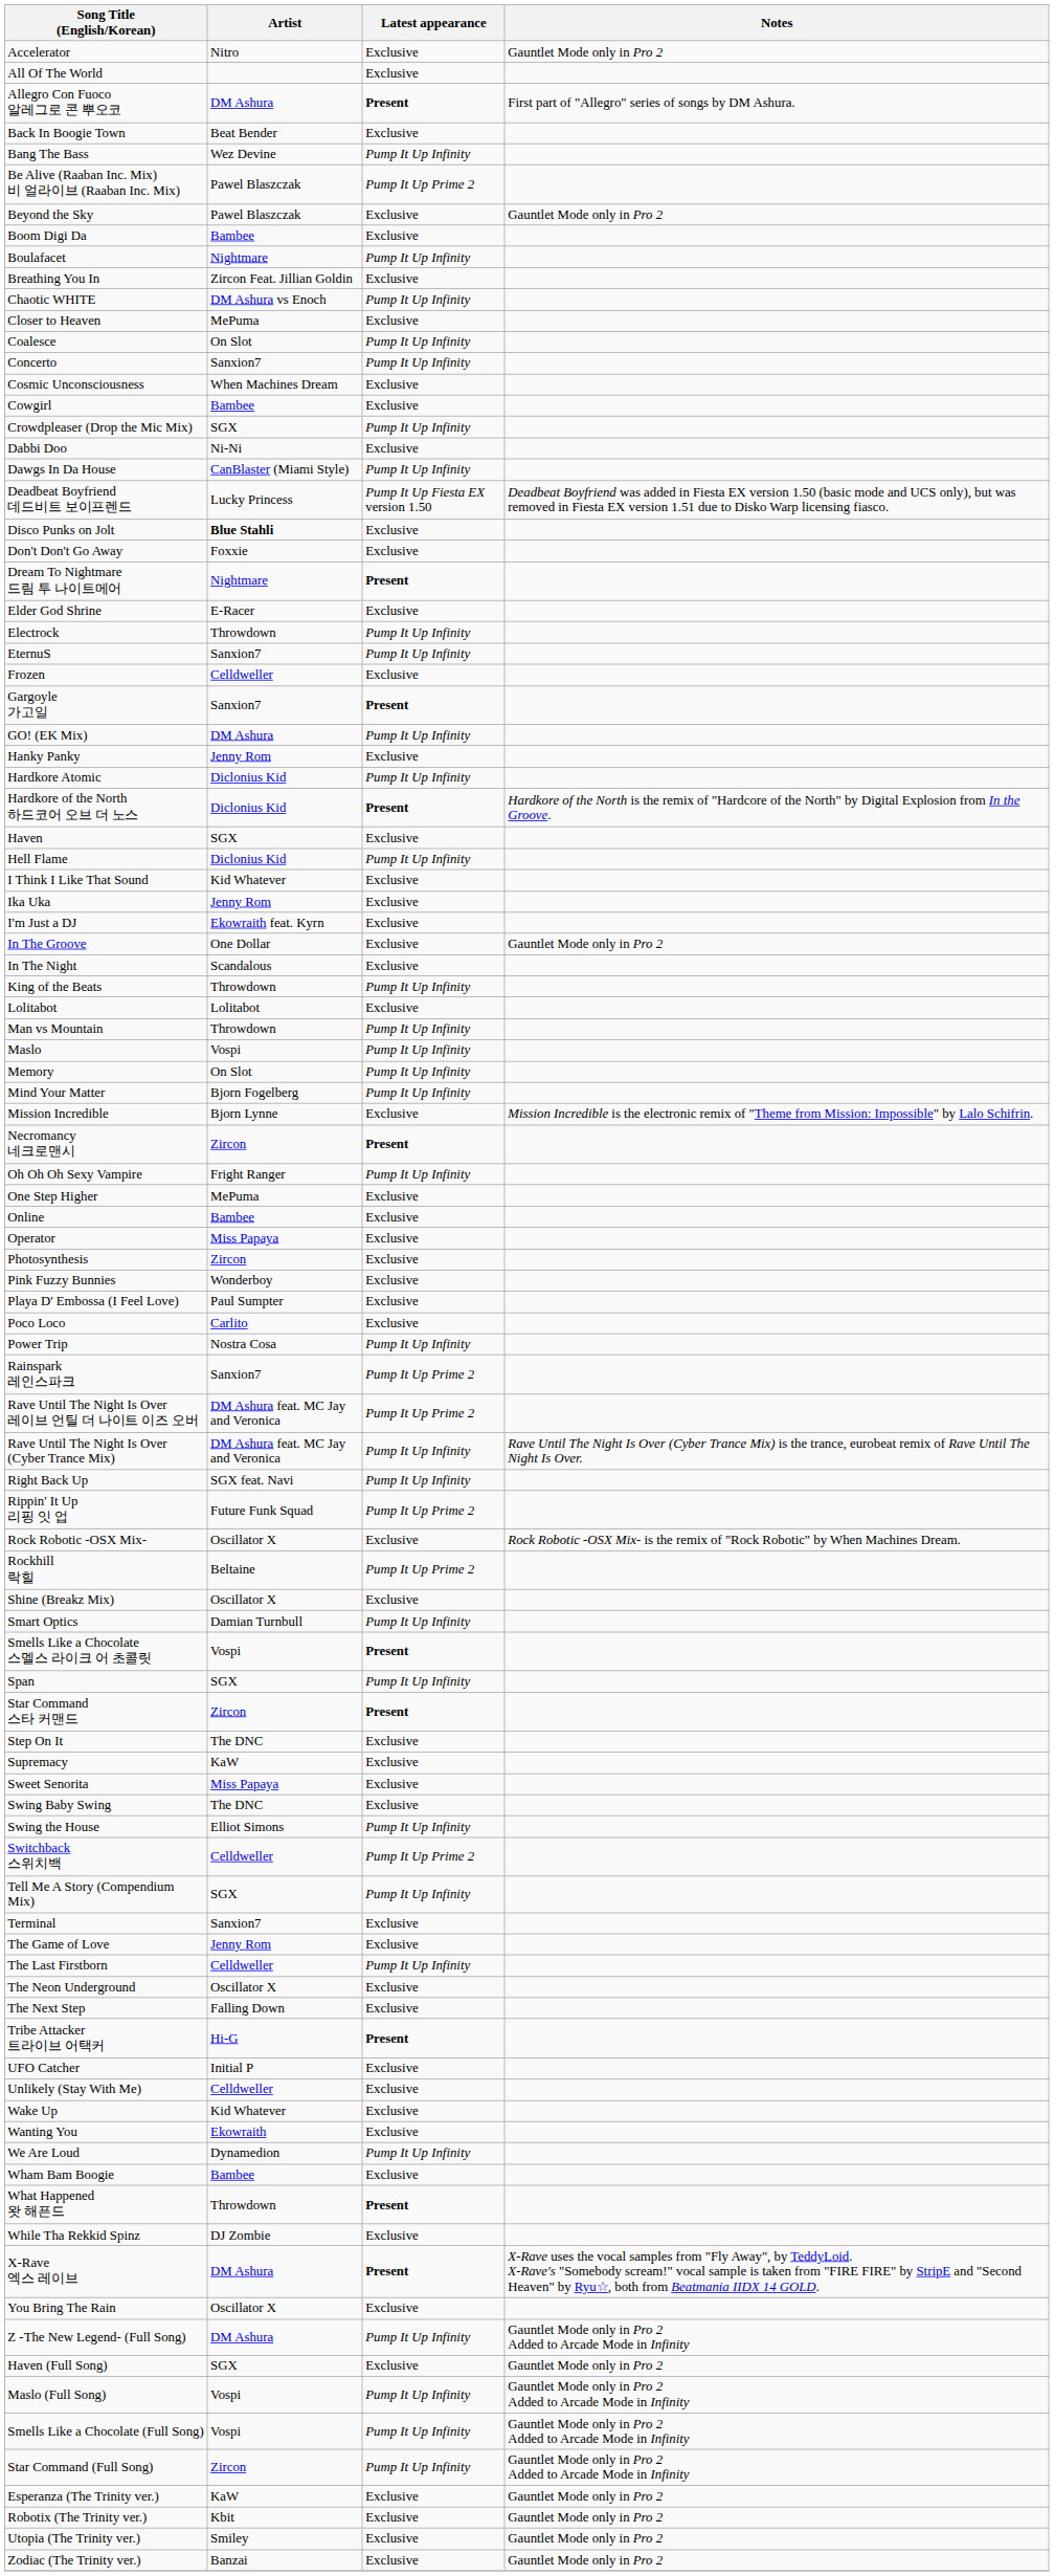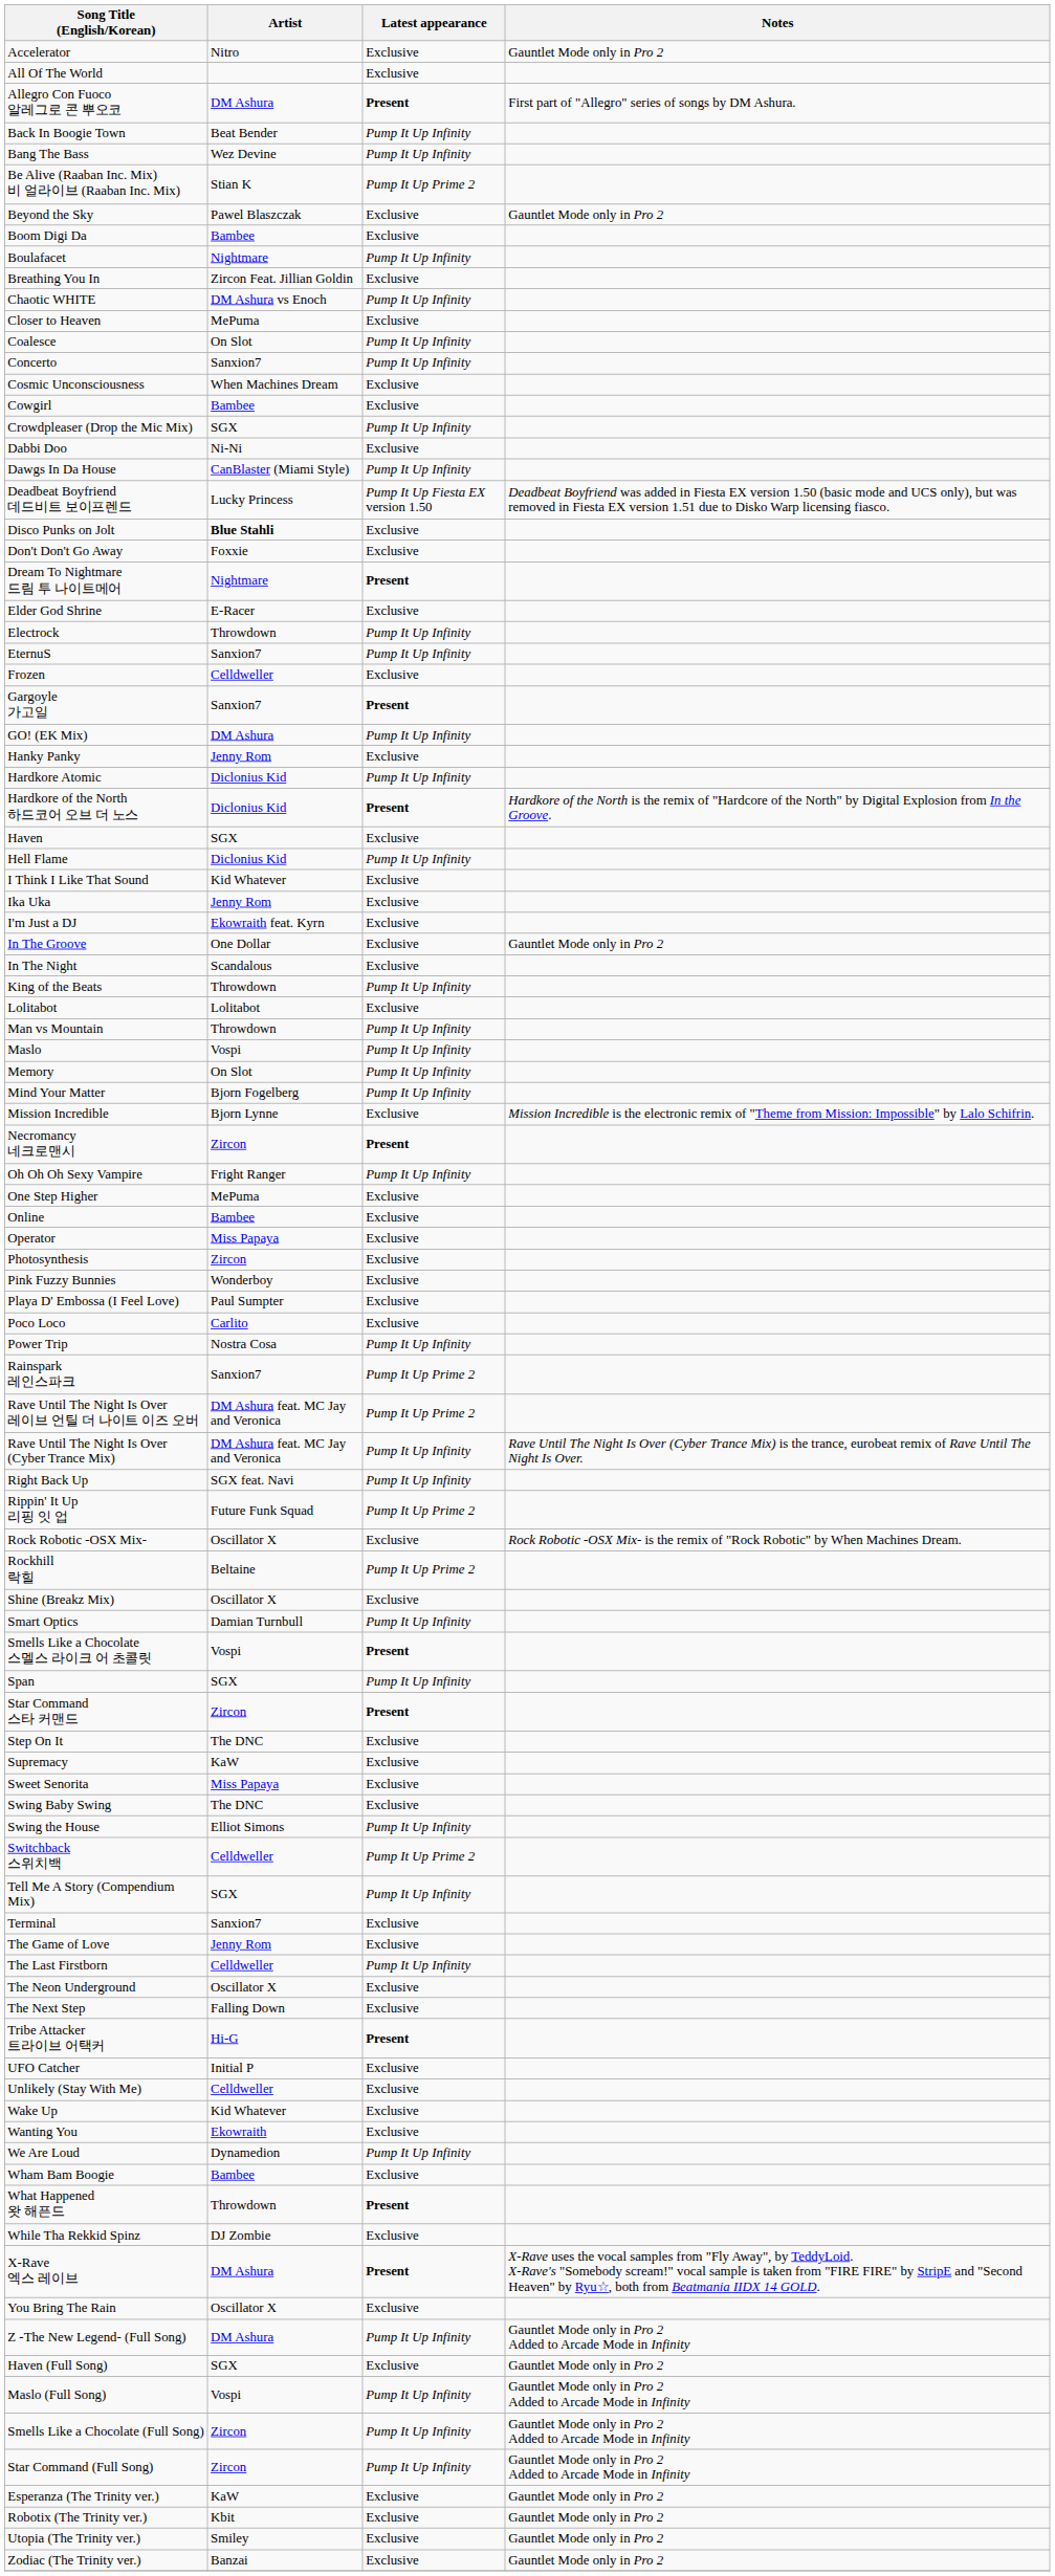 <table class="wikitable sortable">
 <tr>
 <th>Song Title<br>(English/Korean)</th>
 <th>Artist</th>
 <th>Latest appearance</th>
 <th>Notes</th>
 </tr>
 <tr>
 <td>Accelerator</td>
 <td>Nitro</td>
 <td>Exclusive</td>
 <td>Gauntlet Mode only in <em>Pro 2</em></td>
 </tr>
 <tr>
 <td>All Of The World</td>
 <td></td>
 <td>Exclusive</td>
 <td></td>
 </tr>
 <tr>
 <td>Allegro Con Fuoco<br>알레그로 콘 뿌오코</td>
 <td><a href='#'>DM Ashura</a></td>
 <td><strong>Present</strong></td>
 <td>First part of "Allegro" series of songs by DM Ashura.</td>
 </tr>
 <tr>
 <td>Back In Boogie Town</td>
 <td>Beat Bender</td>
-<td>Exclusive</td>
+<td><em>Pump It Up Infinity</em></td>
 <td></td>
 </tr>
 <tr>
 <td>Bang The Bass</td>
 <td>Wez Devine</td>
 <td><em>Pump It Up Infinity</em></td>
 <td></td>
 </tr>
 <tr>
 <td>Be Alive (Raaban Inc. Mix)<br>비 얼라이브 (Raaban Inc. Mix)</td>
-<td>Pawel Blaszczak</td>
+<td>Stian K</td>
 <td><em>Pump It Up Prime 2</em></td>
 <td></td>
 </tr>
 <tr>
 <td>Beyond the Sky</td>
 <td>Pawel Blaszczak</td>
 <td>Exclusive</td>
 <td>Gauntlet Mode only in <em>Pro 2</em></td>
 </tr>
 <tr>
 <td>Boom Digi Da</td>
 <td><a href='#'>Bambee</a></td>
 <td>Exclusive</td>
 <td></td>
 </tr>
 <tr>
 <td>Boulafacet</td>
 <td><a href='#'>Nightmare</a></td>
 <td><em>Pump It Up Infinity</em></td>
 <td></td>
 </tr>
 <tr>
 <td>Breathing You In</td>
 <td>Zircon Feat. Jillian Goldin</td>
 <td>Exclusive</td>
 <td></td>
 </tr>
 <tr>
 <td>Chaotic WHITE</td>
 <td><a href='#'>DM Ashura</a> vs Enoch</td>
 <td><em>Pump It Up Infinity</em></td>
 <td></td>
 </tr>
 <tr>
 <td>Closer to Heaven</td>
 <td>MePuma</td>
 <td>Exclusive</td>
 <td></td>
 </tr>
 <tr>
 <td>Coalesce</td>
 <td>On Slot</td>
 <td><em>Pump It Up Infinity</em></td>
 <td></td>
 </tr>
 <tr>
 <td>Concerto</td>
 <td>Sanxion7</td>
 <td><em>Pump It Up Infinity</em></td>
 <td></td>
 </tr>
 <tr>
 <td>Cosmic Unconsciousness</td>
 <td>When Machines Dream</td>
 <td>Exclusive</td>
 <td></td>
 </tr>
 <tr>
 <td>Cowgirl</td>
 <td><a href='#'>Bambee</a></td>
 <td>Exclusive</td>
 <td></td>
 </tr>
 <tr>
 <td>Crowdpleaser (Drop the Mic Mix)</td>
 <td>SGX</td>
 <td><em>Pump It Up Infinity</em></td>
 <td></td>
 </tr>
 <tr>
 <td>Dabbi Doo</td>
 <td>Ni-Ni</td>
 <td>Exclusive</td>
 <td></td>
 </tr>
 <tr>
 <td>Dawgs In Da House</td>
 <td><a href='#'>CanBlaster</a> (Miami Style)</td>
 <td><em>Pump It Up Infinity</em></td>
 <td></td>
 </tr>
 <tr>
 <td>Deadbeat Boyfriend<br>데드비트 보이프렌드</td>
 <td>Lucky Princess</td>
 <td><em>Pump It Up Fiesta EX</em> version 1.50</td>
 <td><em>Deadbeat Boyfriend</em> was added in Fiesta EX version 1.50 (basic mode and UCS only), but was removed in Fiesta EX version 1.51 due to Disko Warp licensing fiasco.</td>
 </tr>
 <tr>
 <td>Disco Punks on Jolt</td>
 <td><strong>Blue Stahli</strong></td>
 <td>Exclusive</td>
 <td></td>
 </tr>
 <tr>
 <td>Don't Don't Go Away</td>
 <td>Foxxie</td>
 <td>Exclusive</td>
 <td></td>
 </tr>
 <tr>
 <td>Dream To Nightmare<br>드림 투 나이트메어</td>
 <td><a href='#'>Nightmare</a></td>
 <td><strong>Present</strong></td>
 <td></td>
 </tr>
 <tr>
 <td>Elder God Shrine</td>
 <td>E-Racer</td>
 <td>Exclusive</td>
 <td></td>
 </tr>
 <tr>
 <td>Electrock</td>
 <td>Throwdown</td>
 <td><em>Pump It Up Infinity</em></td>
 <td></td>
 </tr>
 <tr>
 <td>EternuS</td>
 <td>Sanxion7</td>
 <td><em>Pump It Up Infinity</em></td>
 <td></td>
 </tr>
 <tr>
 <td>Frozen</td>
 <td><a href='#'>Celldweller</a></td>
 <td>Exclusive</td>
 <td></td>
 </tr>
 <tr>
 <td>Gargoyle<br>가고일</td>
 <td>Sanxion7</td>
 <td><strong>Present</strong></td>
 <td></td>
 </tr>
 <tr>
 <td>GO! (EK Mix)</td>
 <td><a href='#'>DM Ashura</a></td>
 <td><em>Pump It Up Infinity</em></td>
 <td></td>
 </tr>
 <tr>
 <td>Hanky Panky</td>
 <td><a href='#'>Jenny Rom</a></td>
 <td>Exclusive</td>
 <td></td>
 </tr>
 <tr>
 <td>Hardkore Atomic</td>
 <td><a href='#'>Diclonius Kid</a></td>
 <td><em>Pump It Up Infinity</em></td>
 <td></td>
 </tr>
 <tr>
 <td>Hardkore of the North<br>하드코어 오브 더 노스</td>
 <td><a href='#'>Diclonius Kid</a></td>
 <td><strong>Present</strong></td>
 <td><em>Hardkore of the North</em> is the remix of "Hardcore of the North" by Digital Explosion from <em><a href='#'>In the Groove</a></em>.</td>
 </tr>
 <tr>
 <td>Haven</td>
 <td>SGX</td>
 <td>Exclusive</td>
 <td></td>
 </tr>
 <tr>
 <td>Hell Flame</td>
 <td><a href='#'>Diclonius Kid</a></td>
 <td><em>Pump It Up Infinity</em></td>
 <td></td>
 </tr>
 <tr>
 <td>I Think I Like That Sound</td>
 <td>Kid Whatever</td>
 <td>Exclusive</td>
 <td></td>
 </tr>
 <tr>
 <td>Ika Uka</td>
 <td><a href='#'>Jenny Rom</a></td>
 <td>Exclusive</td>
 <td></td>
 </tr>
 <tr>
 <td>I'm Just a DJ</td>
 <td><a href='#'>Ekowraith</a> feat. Kyrn</td>
 <td>Exclusive</td>
 <td></td>
 </tr>
 <tr>
 <td><a href='#'>In The Groove</a></td>
 <td>One Dollar</td>
 <td>Exclusive</td>
 <td>Gauntlet Mode only in <em>Pro 2</em></td>
 </tr>
 <tr>
 <td>In The Night</td>
 <td>Scandalous</td>
 <td>Exclusive</td>
 <td></td>
 </tr>
 <tr>
 <td>King of the Beats</td>
 <td>Throwdown</td>
 <td><em>Pump It Up Infinity</em></td>
 <td></td>
 </tr>
 <tr>
 <td>Lolitabot</td>
 <td>Lolitabot</td>
 <td>Exclusive</td>
 <td></td>
 </tr>
 <tr>
 <td>Man vs Mountain</td>
 <td>Throwdown</td>
 <td><em>Pump It Up Infinity</em></td>
 <td></td>
 </tr>
 <tr>
 <td>Maslo</td>
 <td>Vospi</td>
 <td><em>Pump It Up Infinity</em></td>
 <td></td>
 </tr>
 <tr>
 <td>Memory</td>
 <td>On Slot</td>
 <td><em>Pump It Up Infinity</em></td>
 <td></td>
 </tr>
 <tr>
 <td>Mind Your Matter</td>
 <td>Bjorn Fogelberg</td>
 <td><em>Pump It Up Infinity</em></td>
 <td></td>
 </tr>
 <tr>
 <td>Mission Incredible</td>
 <td>Bjorn Lynne</td>
 <td>Exclusive</td>
 <td><em>Mission Incredible</em> is the electronic remix of "<a href='#'>Theme from Mission: Impossible</a>" by <a href='#'>Lalo Schifrin</a>.</td>
 </tr>
 <tr>
 <td>Necromancy<br>네크로맨시</td>
 <td><a href='#'>Zircon</a></td>
 <td><strong>Present</strong></td>
 <td></td>
 </tr>
 <tr>
 <td>Oh Oh Oh Sexy Vampire</td>
 <td>Fright Ranger</td>
 <td><em>Pump It Up Infinity</em></td>
 <td></td>
 </tr>
 <tr>
 <td>One Step Higher</td>
 <td>MePuma</td>
 <td>Exclusive</td>
 <td></td>
 </tr>
 <tr>
 <td>Online</td>
 <td><a href='#'>Bambee</a></td>
 <td>Exclusive</td>
 <td></td>
 </tr>
 <tr>
 <td>Operator</td>
 <td><a href='#'>Miss Papaya</a></td>
 <td>Exclusive</td>
 <td></td>
 </tr>
 <tr>
 <td>Photosynthesis</td>
 <td><a href='#'>Zircon</a></td>
 <td>Exclusive</td>
 <td></td>
 </tr>
 <tr>
 <td>Pink Fuzzy Bunnies</td>
 <td>Wonderboy</td>
 <td>Exclusive</td>
 <td></td>
 </tr>
 <tr>
 <td>Playa D' Embossa (I Feel Love)</td>
 <td>Paul Sumpter</td>
 <td>Exclusive</td>
 <td></td>
 </tr>
 <tr>
 <td>Poco Loco</td>
 <td><a href='#'>Carlito</a></td>
 <td>Exclusive</td>
 <td></td>
 </tr>
 <tr>
 <td>Power Trip</td>
 <td>Nostra Cosa</td>
 <td><em>Pump It Up Infinity</em></td>
 <td></td>
 </tr>
 <tr>
 <td>Rainspark<br>레인스파크</td>
 <td>Sanxion7</td>
 <td><em>Pump It Up Prime 2</em></td>
 <td></td>
 </tr>
 <tr>
 <td>Rave Until The Night Is Over<br>레이브 언틸 더 나이트 이즈 오버</td>
 <td><a href='#'>DM Ashura</a> feat. MC Jay and Veronica</td>
 <td><em>Pump It Up Prime 2</em></td>
 <td></td>
 </tr>
 <tr>
 <td>Rave Until The Night Is Over (Cyber Trance Mix)</td>
 <td><a href='#'>DM Ashura</a> feat. MC Jay and Veronica</td>
 <td><em>Pump It Up Infinity</em></td>
 <td><em>Rave Until The Night Is Over (Cyber Trance Mix)</em> is the trance, eurobeat remix of <em>Rave Until The Night Is Over.</em></td>
 </tr>
 <tr>
 <td>Right Back Up</td>
 <td>SGX feat. Navi</td>
 <td><em>Pump It Up Infinity</em></td>
 <td></td>
 </tr>
 <tr>
 <td>Rippin' It Up<br>리핑 잇 업</td>
 <td>Future Funk Squad</td>
 <td><em>Pump It Up Prime 2</em></td>
 <td></td>
 </tr>
 <tr>
 <td>Rock Robotic -OSX Mix-</td>
 <td>Oscillator X</td>
 <td>Exclusive</td>
 <td><em>Rock Robotic -OSX Mix-</em> is the remix of "Rock Robotic" by When Machines Dream.</td>
 </tr>
 <tr>
 <td>Rockhill<br>락힐</td>
 <td>Beltaine</td>
 <td><em>Pump It Up Prime 2</em></td>
 <td></td>
 </tr>
 <tr>
 <td>Shine (Breakz Mix)</td>
 <td>Oscillator X</td>
 <td>Exclusive</td>
 <td></td>
 </tr>
 <tr>
 <td>Smart Optics</td>
 <td>Damian Turnbull</td>
 <td><em>Pump It Up Infinity</em></td>
 <td></td>
 </tr>
 <tr>
 <td>Smells Like a Chocolate<br>스멜스 라이크 어 초콜릿</td>
 <td>Vospi</td>
 <td><strong>Present</strong></td>
 <td></td>
 </tr>
 <tr>
 <td>Span</td>
 <td>SGX</td>
 <td><em>Pump It Up Infinity</em></td>
 <td></td>
 </tr>
 <tr>
 <td>Star Command<br>스타 커맨드</td>
 <td><a href='#'>Zircon</a></td>
 <td><strong>Present</strong></td>
 <td></td>
 </tr>
 <tr>
 <td>Step On It</td>
 <td>The DNC</td>
 <td>Exclusive</td>
 <td></td>
 </tr>
 <tr>
 <td>Supremacy</td>
 <td>KaW</td>
 <td>Exclusive</td>
 <td></td>
 </tr>
 <tr>
 <td>Sweet Senorita</td>
 <td><a href='#'>Miss Papaya</a></td>
 <td>Exclusive</td>
 <td></td>
 </tr>
 <tr>
 <td>Swing Baby Swing</td>
 <td>The DNC</td>
 <td>Exclusive</td>
 <td></td>
 </tr>
 <tr>
 <td>Swing the House</td>
 <td>Elliot Simons</td>
 <td><em>Pump It Up Infinity</em></td>
 <td></td>
 </tr>
 <tr>
 <td><a href='#'>Switchback</a><br>스위치백</td>
 <td><a href='#'>Celldweller</a></td>
 <td><em>Pump It Up Prime 2</em></td>
 <td></td>
 </tr>
 <tr>
 <td>Tell Me A Story (Compendium Mix)</td>
 <td>SGX</td>
 <td><em>Pump It Up Infinity</em></td>
 <td></td>
 </tr>
 <tr>
 <td>Terminal</td>
 <td>Sanxion7</td>
 <td>Exclusive</td>
 <td></td>
 </tr>
 <tr>
 <td>The Game of Love</td>
 <td><a href='#'>Jenny Rom</a></td>
 <td>Exclusive</td>
 <td></td>
 </tr>
 <tr>
 <td>The Last Firstborn</td>
 <td><a href='#'>Celldweller</a></td>
 <td><em>Pump It Up Infinity</em></td>
 <td></td>
 </tr>
 <tr>
 <td>The Neon Underground</td>
 <td>Oscillator X</td>
 <td>Exclusive</td>
 <td></td>
 </tr>
 <tr>
 <td>The Next Step</td>
 <td>Falling Down</td>
 <td>Exclusive</td>
 <td></td>
 </tr>
 <tr>
 <td>Tribe Attacker<br>트라이브 어택커</td>
 <td><a href='#'>Hi-G</a></td>
 <td><strong>Present</strong></td>
 <td></td>
 </tr>
 <tr>
 <td>UFO Catcher</td>
 <td>Initial P</td>
 <td>Exclusive</td>
 <td></td>
 </tr>
 <tr>
 <td>Unlikely (Stay With Me)</td>
 <td><a href='#'>Celldweller</a></td>
 <td>Exclusive</td>
 <td></td>
 </tr>
 <tr>
 <td>Wake Up</td>
 <td>Kid Whatever</td>
 <td>Exclusive</td>
 <td></td>
 </tr>
 <tr>
 <td>Wanting You</td>
 <td><a href='#'>Ekowraith</a></td>
 <td>Exclusive</td>
 <td></td>
 </tr>
 <tr>
 <td>We Are Loud</td>
 <td>Dynamedion</td>
 <td><em>Pump It Up Infinity</em></td>
 <td></td>
 </tr>
 <tr>
 <td>Wham Bam Boogie</td>
 <td><a href='#'>Bambee</a></td>
 <td>Exclusive</td>
 <td></td>
 </tr>
 <tr>
 <td>What Happened<br>왓 해픈드</td>
 <td>Throwdown</td>
 <td><strong>Present</strong></td>
 <td></td>
 </tr>
 <tr>
 <td>While Tha Rekkid Spinz</td>
 <td>DJ Zombie</td>
 <td>Exclusive</td>
 <td></td>
 </tr>
 <tr>
 <td>X-Rave<br>엑스 레이브</td>
 <td><a href='#'>DM Ashura</a></td>
 <td><strong>Present</strong></td>
 <td><em>X-Rave</em> uses the vocal samples from "Fly Away", by <a href='#'>TeddyLoid</a>.<br><em>X-Rave's</em> "Somebody scream!" vocal sample is taken from "FIRE FIRE" by <a href='#'>StripE</a> and "Second Heaven" by <a href='#'>Ryu☆</a>, both from <em><a href='#'>Beatmania IIDX 14 GOLD</a></em>.</td>
 </tr>
 <tr>
 <td>You Bring The Rain</td>
 <td>Oscillator X</td>
 <td>Exclusive</td>
 <td></td>
 </tr>
 <tr>
 <td>Z -The New Legend- (Full Song)</td>
 <td><a href='#'>DM Ashura</a></td>
 <td><em>Pump It Up Infinity</em></td>
 <td>Gauntlet Mode only in <em>Pro 2</em><br>Added to Arcade Mode in <em>Infinity</em></td>
 </tr>
 <tr>
 <td>Haven (Full Song)</td>
 <td>SGX</td>
 <td>Exclusive</td>
 <td>Gauntlet Mode only in <em>Pro 2</em></td>
 </tr>
 <tr>
 <td>Maslo (Full Song)</td>
 <td>Vospi</td>
 <td><em>Pump It Up Infinity</em></td>
 <td>Gauntlet Mode only in <em>Pro 2</em><br>Added to Arcade Mode in <em>Infinity</em></td>
 </tr>
 <tr>
 <td>Smells Like a Chocolate (Full Song)</td>
-<td>Vospi</td>
+<td><a href='#'>Zircon</a></td>
 <td><em>Pump It Up Infinity</em></td>
 <td>Gauntlet Mode only in <em>Pro 2</em><br>Added to Arcade Mode in <em>Infinity</em></td>
 </tr>
 <tr>
 <td>Star Command (Full Song)</td>
 <td><a href='#'>Zircon</a></td>
 <td><em>Pump It Up Infinity</em></td>
 <td>Gauntlet Mode only in <em>Pro 2</em><br>Added to Arcade Mode in <em>Infinity</em></td>
 </tr>
 <tr>
 <td>Esperanza (The Trinity ver.)</td>
 <td>KaW</td>
 <td>Exclusive</td>
 <td>Gauntlet Mode only in <em>Pro 2</em></td>
 </tr>
 <tr>
 <td>Robotix (The Trinity ver.)</td>
 <td>Kbit</td>
 <td>Exclusive</td>
 <td>Gauntlet Mode only in <em>Pro 2</em></td>
 </tr>
 <tr>
 <td>Utopia (The Trinity ver.)</td>
 <td>Smiley</td>
 <td>Exclusive</td>
 <td>Gauntlet Mode only in <em>Pro 2</em></td>
 </tr>
 <tr>
 <td>Zodiac (The Trinity ver.)</td>
 <td>Banzai</td>
 <td>Exclusive</td>
 <td>Gauntlet Mode only in <em>Pro 2</em></td>
 </tr>
 <tr>
 </tr>
 </table>
